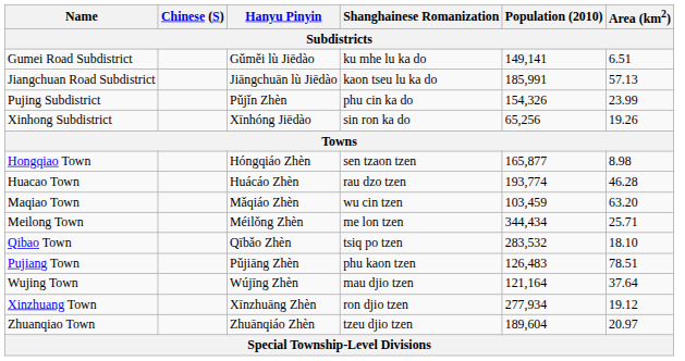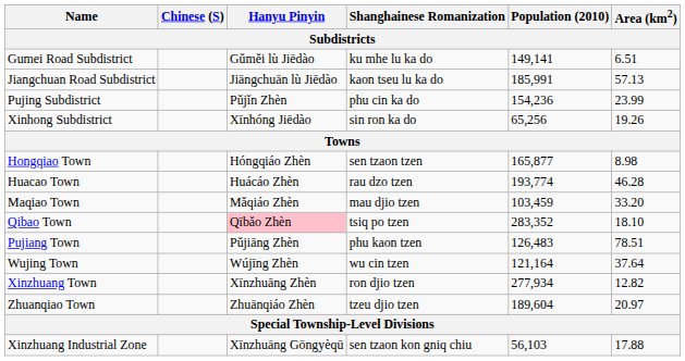 <table class="wikitable">
 <tr>
 <th>Name</th>
 <th><a href='#'>Chinese</a> (<a href='#'>S</a>)</th>
 <th><a href='#'>Hanyu Pinyin</a></th>
 <th>Shanghainese Romanization</th>
 <th>Population (2010)</th>
 <th>Area (km<sup>2</sup>)</th>
 </tr>
 <tr>
 <th colspan="6">Subdistricts</th>
 </tr>
 <tr>
 <td>Gumei Road Subdistrict</td>
 <td></td>
 <td>Gǔměi lù Jiēdào</td>
 <td>ku mhe lu ka do</td>
 <td>149,141</td>
 <td>6.51</td>
 </tr>
 <tr>
 <td>Jiangchuan Road Subdistrict</td>
 <td></td>
 <td>Jiāngchuān lù Jiēdào</td>
 <td>kaon tseu lu ka do</td>
 <td>185,991</td>
 <td>57.13</td>
 </tr>
 <tr>
 <td>Pujing Subdistrict</td>
 <td></td>
 <td>Pǔjǐn Zhèn</td>
 <td>phu cin ka do</td>
-<td>154,326</td>
+<td>154,236</td>
 <td>23.99</td>
 </tr>
 <tr>
 <td>Xinhong Subdistrict</td>
 <td></td>
 <td>Xīnhóng Jiēdào</td>
 <td>sin ron ka do</td>
 <td>65,256</td>
 <td>19.26</td>
 </tr>
 <tr>
 <th colspan="6">Towns</th>
 </tr>
 <tr>
 <td><a href='#'>Hongqiao</a> Town</td>
 <td></td>
 <td>Hóngqiáo Zhèn</td>
 <td>sen tzaon tzen</td>
 <td>165,877</td>
 <td>8.98</td>
 </tr>
 <tr>
 <td>Huacao Town</td>
 <td></td>
 <td>Huácáo Zhèn</td>
 <td>rau dzo tzen</td>
 <td>193,774</td>
 <td>46.28</td>
 </tr>
 <tr>
 <td>Maqiao Town</td>
 <td></td>
 <td>Mǎqiáo Zhèn</td>
-<td>wu cin tzen</td>
+<td>mau djio tzen</td>
 <td>103,459</td>
-<td>63.20</td>
-</tr>
-<tr>
-<td>Meilong Town</td>
-<td></td>
-<td>Méilǒng Zhèn</td>
-<td>me lon tzen</td>
-<td>344,434</td>
-<td>25.71</td>
+<td>33.20</td>
 </tr>
 <tr>
 <td><a href='#'>Qibao</a> Town</td>
 <td></td>
-<td>Qībǎo Zhèn</td>
+<td style="background: pink;">Qībǎo Zhèn</td>
 <td>tsiq po tzen</td>
-<td>283,532</td>
+<td>283,352</td>
 <td>18.10</td>
 </tr>
 <tr>
 <td><a href='#'>Pujiang</a> Town</td>
 <td></td>
 <td>Pǔjiāng Zhèn</td>
 <td>phu kaon tzen</td>
 <td>126,483</td>
 <td>78.51</td>
 </tr>
 <tr>
 <td>Wujing Town</td>
 <td></td>
 <td>Wújīng Zhèn</td>
-<td>mau djio tzen</td>
+<td>wu cin tzen</td>
 <td>121,164</td>
 <td>37.64</td>
 </tr>
 <tr>
 <td><a href='#'>Xinzhuang</a> Town</td>
 <td></td>
 <td>Xīnzhuāng Zhèn</td>
 <td>ron djio tzen</td>
 <td>277,934</td>
-<td>19.12</td>
+<td>12.82</td>
 </tr>
 <tr>
 <td>Zhuanqiao Town</td>
 <td></td>
 <td>Zhuānqiáo Zhèn</td>
 <td>tzeu djio tzen</td>
 <td>189,604</td>
 <td>20.97</td>
 </tr>
 <tr>
 <th colspan="6">Special Township-Level Divisions</th>
 </tr>
+<tr>
+<td>Xinzhuang Industrial Zone</td>
+<td></td>
+<td>Xīnzhuāng Gōngyèqū</td>
+<td>sen tzaon kon gniq chiu</td>
+<td>56,103</td>
+<td>17.88</td>
+</tr>
 </table>
